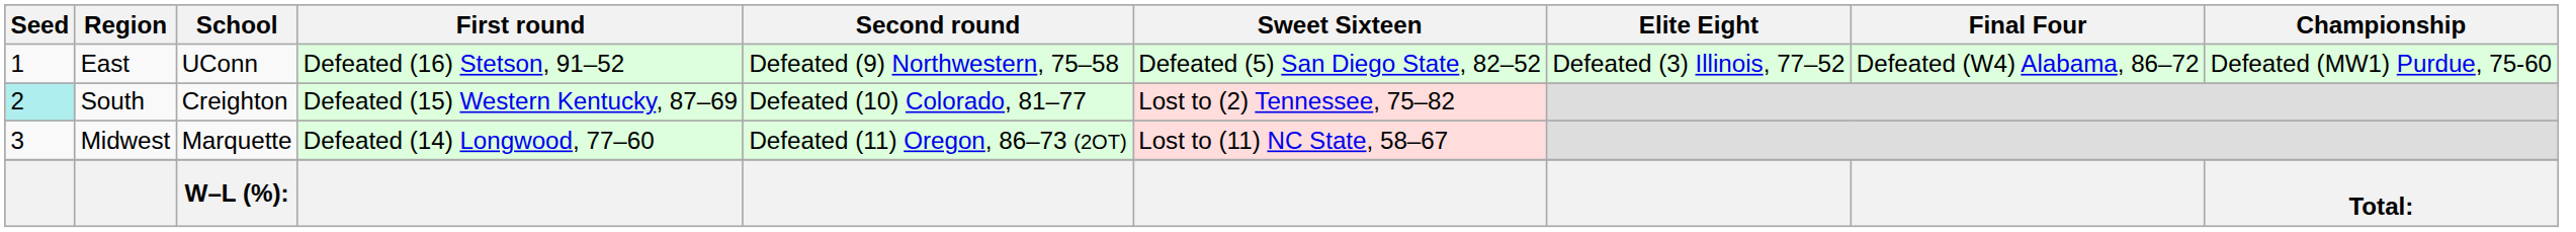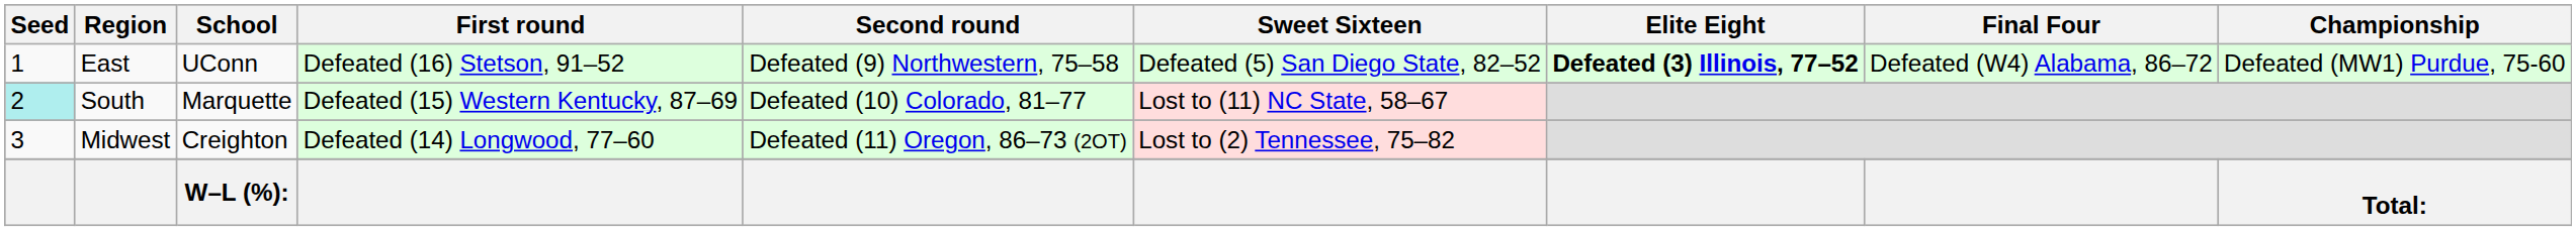 <table class="sortable wikitable" style="white-space:nowrap; font-size:90%">
 <tr>
 <th>Seed</th>
 <th>Region</th>
 <th>School</th>
 <th>First round</th>
 <th>Second round</th>
 <th>Sweet Sixteen</th>
 <th>Elite Eight</th>
 <th>Final Four</th>
 <th>Championship</th>
 </tr>
 <tr>
 <td>1</td>
 <td>East</td>
 <td>UConn</td>
 <td style="background:#ddffdd;">Defeated (16) <a href='#'>Stetson</a>, 91–52</td>
 <td style="background:#ddffdd;">Defeated (9) <a href='#'>Northwestern</a>, 75–58</td>
 <td style="background:#ddffdd;">Defeated (5) <a href='#'>San Diego State</a>, 82–52</td>
-<td style="background:#ddffdd;">Defeated (3) <a href='#'>Illinois</a>, 77–52</td>
+<td style="background:#ddffdd;"><strong>Defeated (3) <a href='#'>Illinois</a>, 77–52</strong></td>
 <td style="background:#ddffdd;">Defeated (W4) <a href='#'>Alabama</a>, 86–72</td>
 <td style="background:#ddffdd;">Defeated (MW1) <a href='#'>Purdue</a>, 75-60</td>
 </tr>
 <tr>
 <td style="background: paleturquoise;">2</td>
 <td>South</td>
-<td>Creighton</td>
+<td>Marquette</td>
 <td style="background:#ddffdd;">Defeated (15) <a href='#'>Western Kentucky</a>, 87–69</td>
 <td style="background:#ddffdd;">Defeated (10) <a href='#'>Colorado</a>, 81–77</td>
-<td style="background:#ffdddd;">Lost to (2) <a href='#'>Tennessee</a>, 75–82</td>
+<td style="background:#ffdddd;">Lost to (11) <a href='#'>NC State</a>, 58–67</td>
 <td style="background:#ddd;" colspan=3></td>
 </tr>
 <tr>
 <td>3</td>
 <td>Midwest</td>
-<td>Marquette</td>
+<td>Creighton</td>
 <td style="background:#ddffdd;">Defeated (14) <a href='#'>Longwood</a>, 77–60</td>
 <td style="background:#ddffdd;">Defeated (11) <a href='#'>Oregon</a>, 86–73 <small>(2OT)</small></td>
-<td style="background:#ffdddd;">Lost to (11) <a href='#'>NC State</a>, 58–67</td>
+<td style="background:#ffdddd;">Lost to (2) <a href='#'>Tennessee</a>, 75–82</td>
 <td style="background:#ddd;" colspan=3></td>
 </tr>
 <tr>
 </tr>
 <tr>
 <th></th>
 <th></th>
 <th>W–L (%):</th>
 <th></th>
 <th></th>
 <th></th>
 <th></th>
 <th></th>
 <th><br>Total: </th>
 </tr>
 </table>
